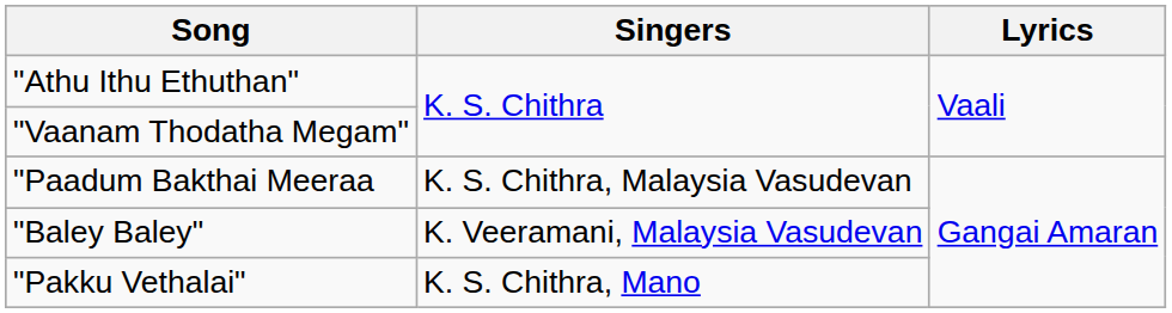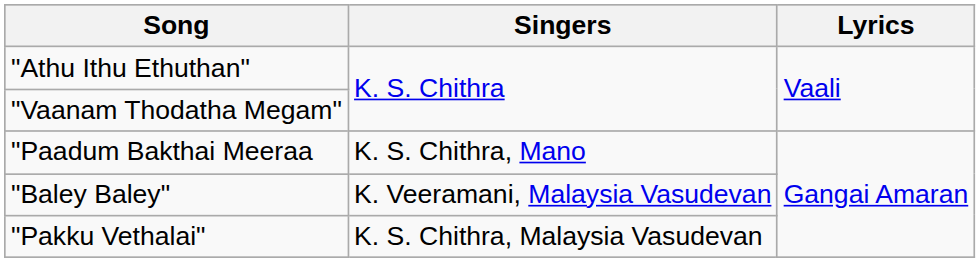 <table class="wikitable">
 <tr>
 <th>Song</th>
 <th>Singers</th>
 <th>Lyrics</th>
 </tr>
 <tr>
 <td>"Athu Ithu Ethuthan"</td>
 <td rowspan=2><a href='#'>K. S. Chithra</a></td>
 <td rowspan=2><a href='#'>Vaali</a></td>
 </tr>
 <tr>
 <td>"Vaanam Thodatha Megam"</td>
 </tr>
 <tr>
 <td>"Paadum Bakthai Meeraa</td>
-<td>K. S. Chithra, Malaysia Vasudevan</td>
+<td>K. S. Chithra, <a href='#'>Mano</a></td>
 <td rowspan=3><a href='#'>Gangai Amaran</a></td>
 </tr>
 <tr>
 <td>"Baley Baley"</td>
 <td>K. Veeramani, <a href='#'>Malaysia Vasudevan</a></td>
 </tr>
 <tr>
 <td>"Pakku Vethalai"</td>
-<td>K. S. Chithra, <a href='#'>Mano</a></td>
+<td>K. S. Chithra, Malaysia Vasudevan</td>
 </tr>
 </table>
